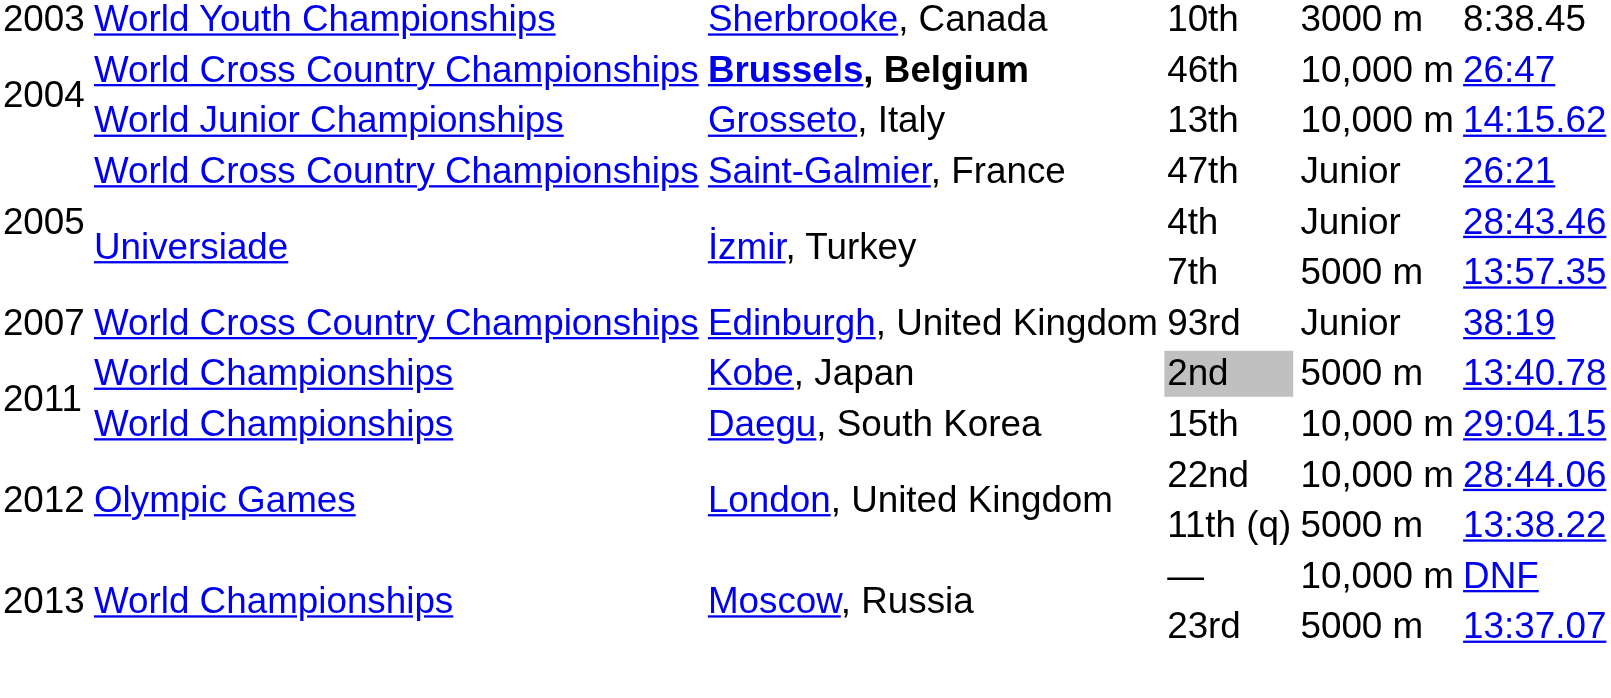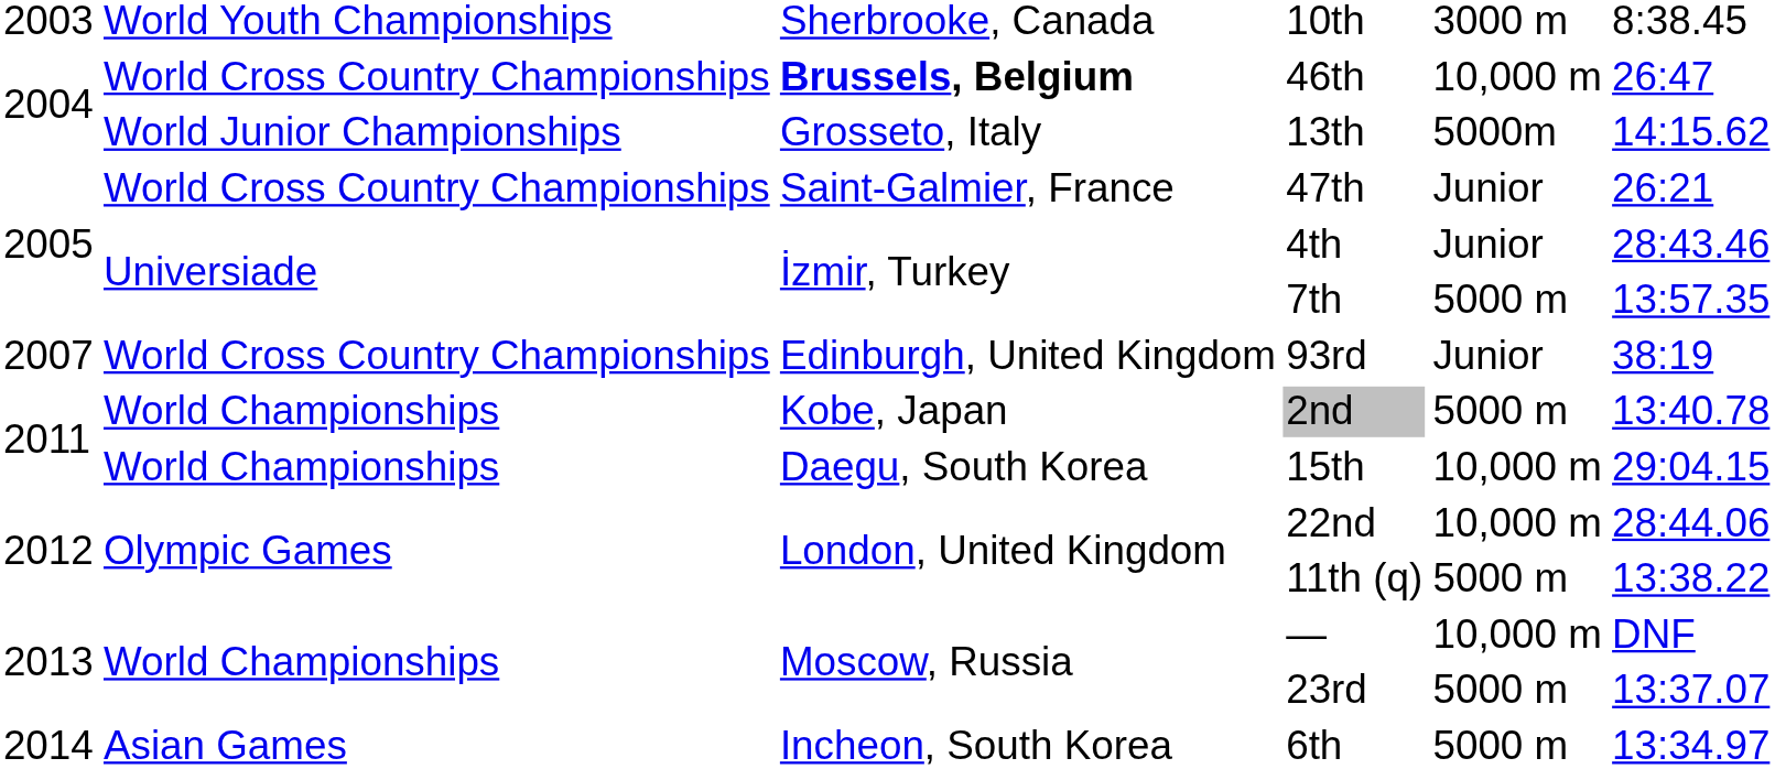 <table>
 <tr>
 <td>2003</td>
 <td><a href='#'>World Youth Championships</a></td>
 <td><a href='#'>Sherbrooke</a>, Canada</td>
 <td>10th</td>
 <td>3000 m</td>
 <td>8:38.45</td>
 </tr>
 <tr>
 <td rowspan=2>2004</td>
 <td><a href='#'>World Cross Country Championships</a></td>
 <td><strong><a href='#'>Brussels</a>, Belgium</strong></td>
 <td>46th</td>
 <td>10,000 m</td>
 <td><a href='#'>26:47</a></td>
 </tr>
 <tr>
 <td><a href='#'>World Junior Championships</a></td>
 <td><a href='#'>Grosseto</a>, Italy</td>
 <td>13th</td>
-<td>10,000 m</td>
+<td>5000m</td>
 <td><a href='#'>14:15.62</a></td>
 </tr>
 <tr>
 <td rowspan=3>2005</td>
 <td><a href='#'>World Cross Country Championships</a></td>
 <td><a href='#'>Saint-Galmier</a>, France</td>
 <td>47th</td>
 <td>Junior</td>
 <td><a href='#'>26:21</a></td>
 </tr>
 <tr>
 <td rowspan=2><a href='#'>Universiade</a></td>
 <td rowspan=2><a href='#'>İzmir</a>, Turkey</td>
 <td>4th</td>
 <td>Junior</td>
 <td><a href='#'>28:43.46</a></td>
 </tr>
 <tr>
 <td>7th</td>
 <td>5000 m</td>
 <td><a href='#'>13:57.35</a></td>
 </tr>
 <tr>
 <td>2007</td>
 <td><a href='#'>World Cross Country Championships</a></td>
 <td><a href='#'>Edinburgh</a>, United Kingdom</td>
 <td>93rd</td>
 <td>Junior</td>
 <td><a href='#'>38:19</a></td>
 </tr>
 <tr>
 <td rowspan=2>2011</td>
 <td><a href='#'>World Championships</a></td>
 <td><a href='#'>Kobe</a>, Japan</td>
 <td bgcolor="silver">2nd</td>
 <td>5000 m</td>
 <td><a href='#'>13:40.78</a></td>
 </tr>
 <tr>
 <td><a href='#'>World Championships</a></td>
 <td><a href='#'>Daegu</a>, South Korea</td>
 <td>15th</td>
 <td>10,000 m</td>
 <td><a href='#'>29:04.15</a></td>
 </tr>
 <tr>
 <td rowspan=2>2012</td>
 <td rowspan=2><a href='#'>Olympic Games</a></td>
 <td rowspan=2><a href='#'>London</a>, United Kingdom</td>
 <td>22nd</td>
 <td>10,000 m</td>
 <td><a href='#'>28:44.06</a></td>
 </tr>
 <tr>
 <td>11th (q)</td>
 <td>5000 m</td>
 <td><a href='#'>13:38.22</a></td>
 </tr>
 <tr>
 <td rowspan=2>2013</td>
 <td rowspan=2><a href='#'>World Championships</a></td>
 <td rowspan=2><a href='#'>Moscow</a>, Russia</td>
 <td>—</td>
 <td>10,000 m</td>
 <td><a href='#'>DNF</a></td>
 </tr>
 <tr>
 <td>23rd</td>
 <td>5000 m</td>
 <td><a href='#'>13:37.07</a></td>
 </tr>
+<tr>
+<td>2014</td>
+<td><a href='#'>Asian Games</a></td>
+<td><a href='#'>Incheon</a>, South Korea</td>
+<td>6th</td>
+<td>5000 m</td>
+<td><a href='#'>13:34.97</a></td>
+</tr>
 </table>
